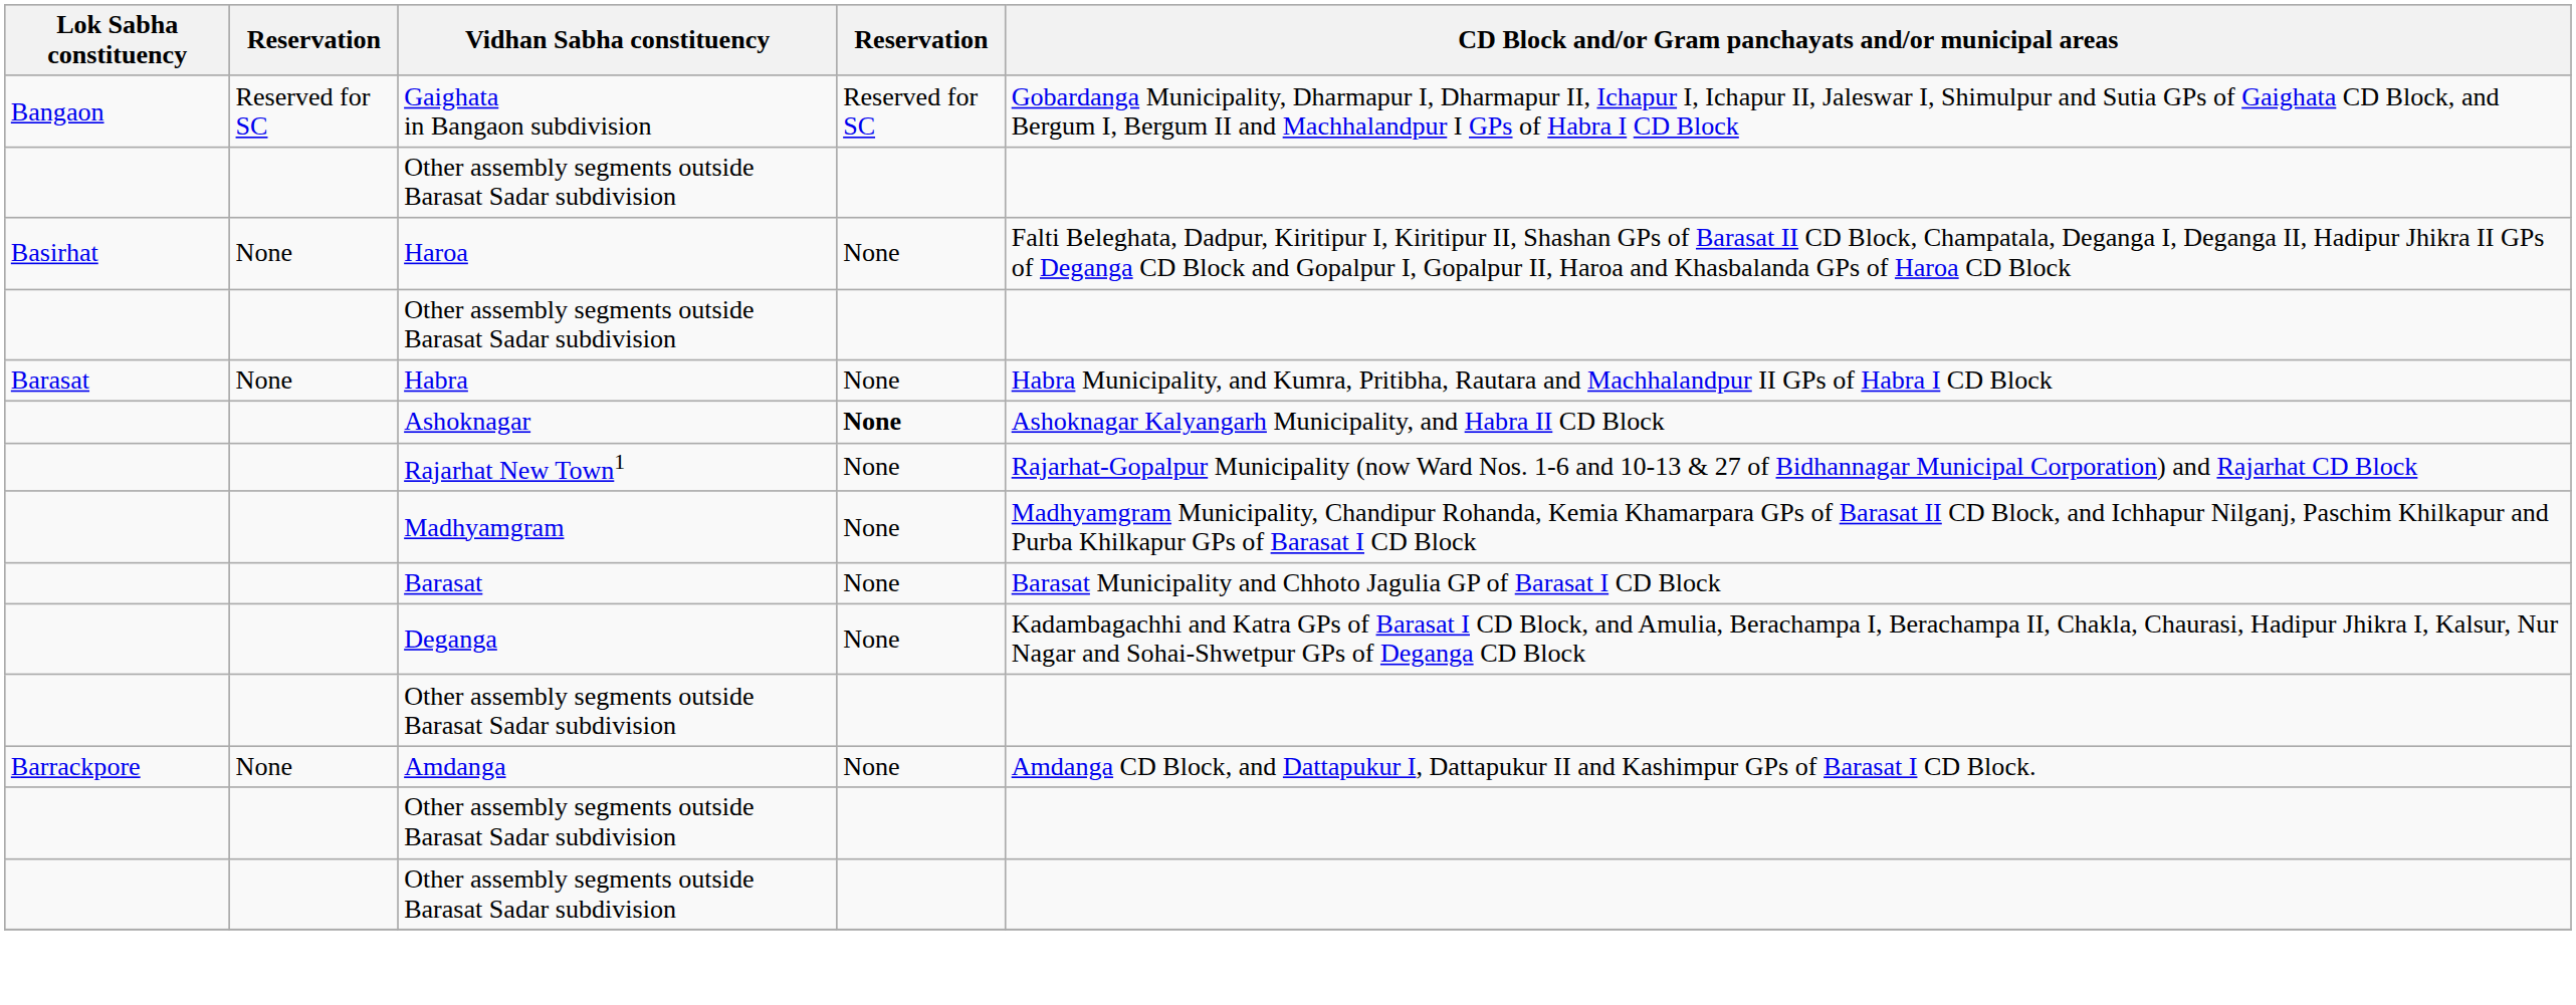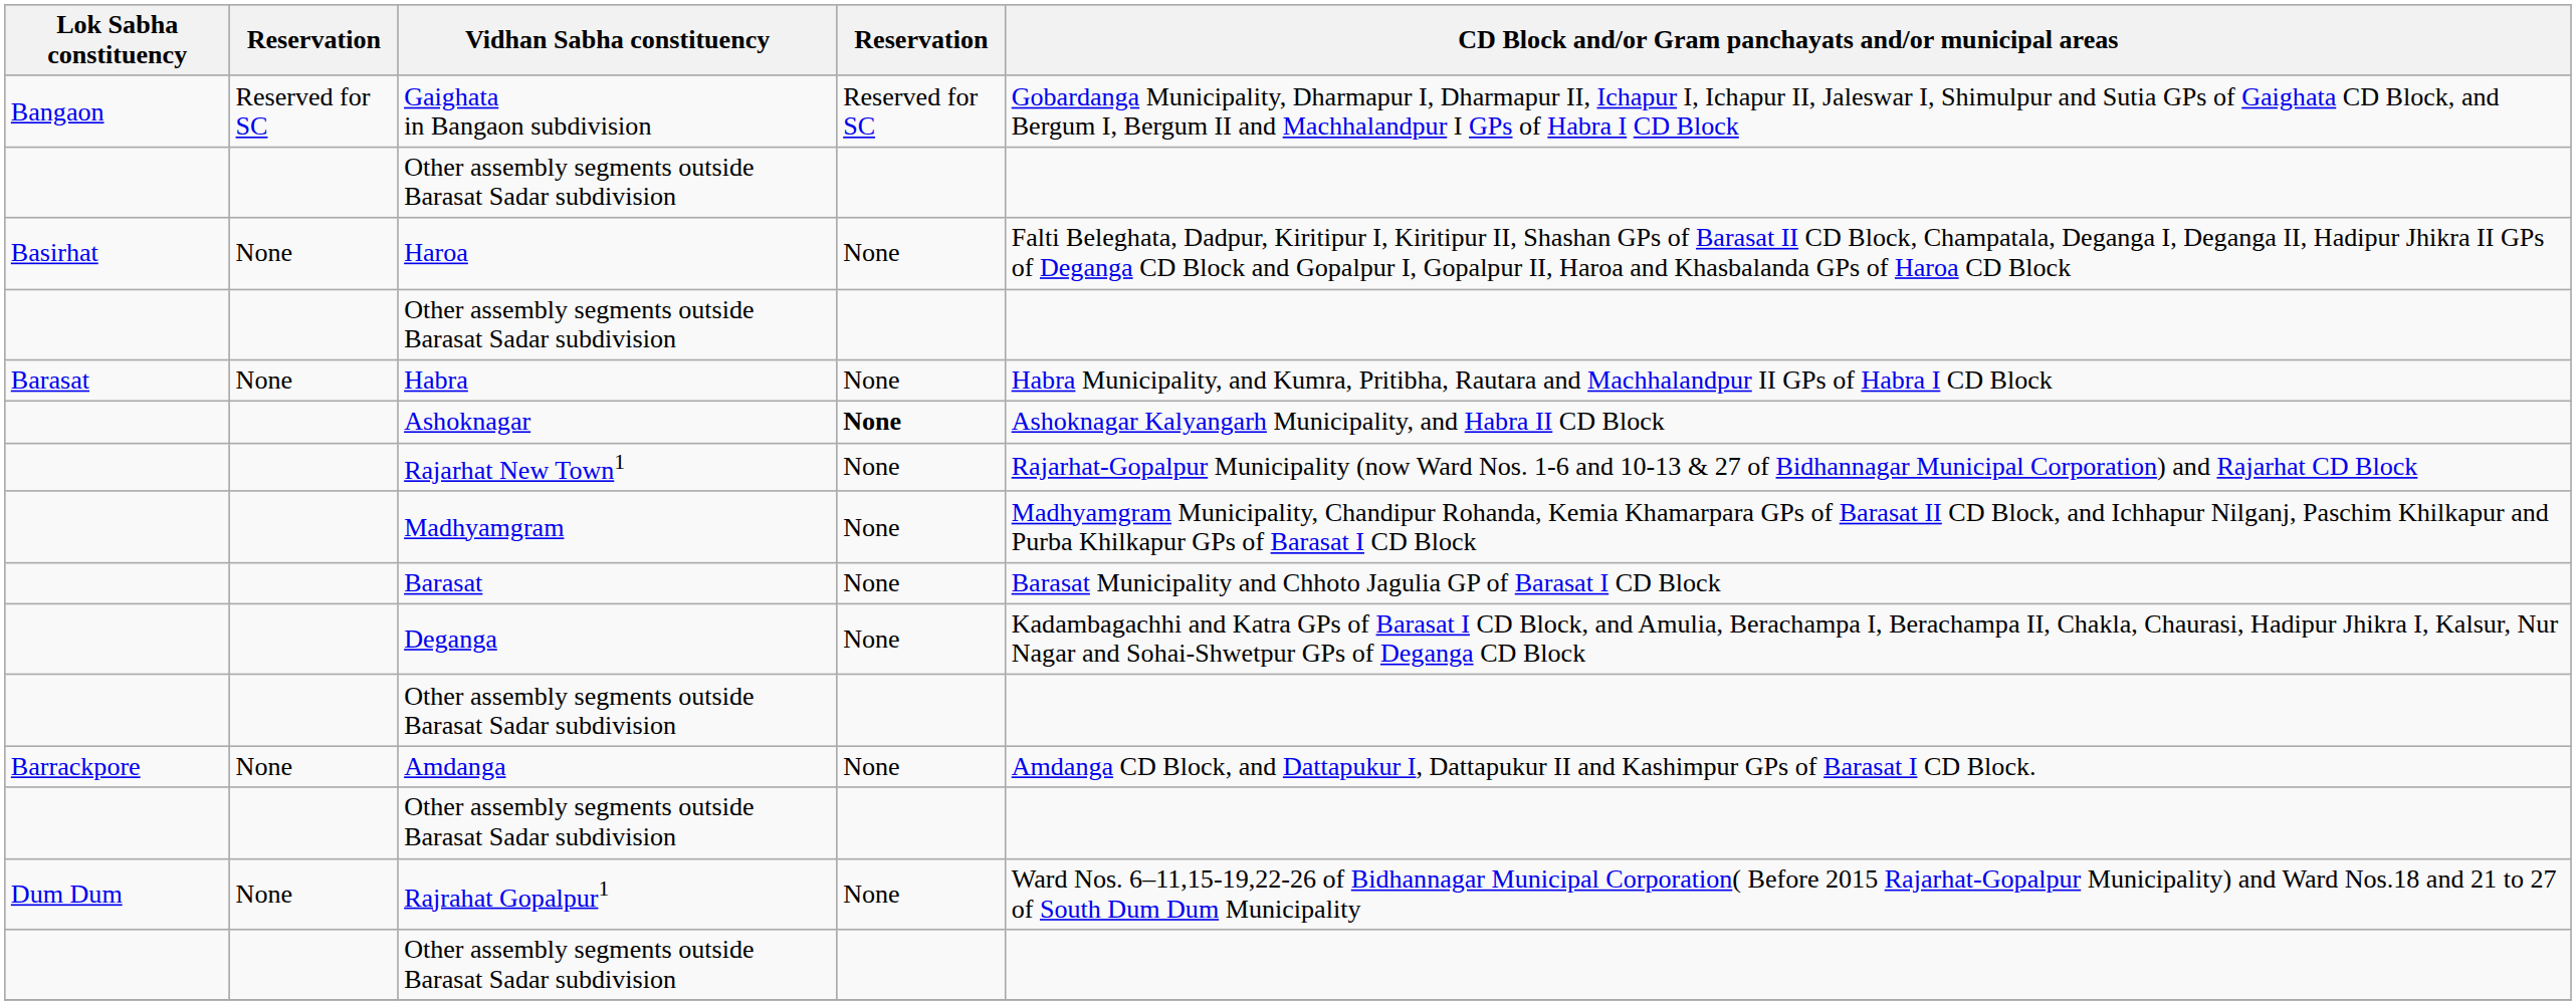 <table class="wikitable sortable">
 <tr>
 <th>Lok Sabha constituency</th>
 <th>Reservation</th>
 <th>Vidhan Sabha constituency</th>
 <th>Reservation</th>
 <th>CD Block and/or Gram panchayats and/or municipal areas</th>
 </tr>
 <tr>
 <td><a href='#'>Bangaon</a></td>
 <td>Reserved for <a href='#'>SC</a></td>
 <td><a href='#'>Gaighata</a><br>in Bangaon subdivision</td>
 <td>Reserved for <a href='#'>SC</a></td>
 <td><a href='#'>Gobardanga</a> Municipality, Dharmapur I, Dharmapur II, <a href='#'>Ichapur</a> I, Ichapur II, Jaleswar I, Shimulpur and Sutia GPs of <a href='#'>Gaighata</a> CD Block, and Bergum I, Bergum II and <a href='#'>Machhalandpur</a> I <a href='#'>GPs</a> of <a href='#'>Habra I</a> <a href='#'>CD Block</a></td>
 </tr>
 <tr>
 <td></td>
 <td></td>
 <td>Other assembly segments outside Barasat Sadar subdivision</td>
 <td></td>
 <td></td>
 </tr>
 <tr>
 <td><a href='#'>Basirhat</a></td>
 <td>None</td>
 <td><a href='#'>Haroa</a></td>
 <td>None</td>
 <td>Falti Beleghata, Dadpur, Kiritipur I, Kiritipur II, Shashan GPs of <a href='#'>Barasat II</a> CD Block, Champatala, Deganga I, Deganga II, Hadipur Jhikra II GPs of <a href='#'>Deganga</a> CD Block and Gopalpur I, Gopalpur II, Haroa and Khasbalanda GPs of <a href='#'>Haroa</a> CD Block</td>
 </tr>
 <tr>
 <td></td>
 <td></td>
 <td>Other assembly segments outside Barasat Sadar subdivision</td>
 <td></td>
 <td></td>
 </tr>
 <tr>
 <td><a href='#'>Barasat</a></td>
 <td>None</td>
 <td><a href='#'>Habra</a></td>
 <td>None</td>
 <td><a href='#'>Habra</a> Municipality, and Kumra, Pritibha, Rautara and <a href='#'>Machhalandpur</a> II GPs of <a href='#'>Habra I</a> CD Block</td>
 </tr>
 <tr>
 <td></td>
 <td></td>
 <td><a href='#'>Ashoknagar</a></td>
 <td><strong>None</strong></td>
 <td><a href='#'>Ashoknagar Kalyangarh</a> Municipality, and <a href='#'>Habra II</a> CD Block</td>
 </tr>
 <tr>
 <td></td>
 <td></td>
 <td><a href='#'>Rajarhat New Town</a><sup>1</sup></td>
 <td>None</td>
 <td><a href='#'>Rajarhat-Gopalpur</a> Municipality (now Ward Nos. 1-6 and 10-13 & 27 of <a href='#'>Bidhannagar Municipal Corporation</a>) and <a href='#'>Rajarhat CD Block</a></td>
 </tr>
 <tr>
 <td></td>
 <td></td>
 <td><a href='#'>Madhyamgram</a></td>
 <td>None</td>
 <td><a href='#'>Madhyamgram</a> Municipality, Chandipur Rohanda, Kemia Khamarpara GPs of <a href='#'>Barasat II</a> CD Block, and Ichhapur Nilganj, Paschim Khilkapur and Purba Khilkapur GPs of <a href='#'>Barasat I</a> CD Block</td>
 </tr>
 <tr>
 <td></td>
 <td></td>
 <td><a href='#'>Barasat</a></td>
 <td>None</td>
 <td><a href='#'>Barasat</a> Municipality and Chhoto Jagulia GP of <a href='#'>Barasat I</a> CD Block</td>
 </tr>
 <tr>
 <td></td>
 <td></td>
 <td><a href='#'>Deganga</a></td>
 <td>None</td>
 <td>Kadambagachhi and Katra GPs of <a href='#'>Barasat I</a> CD Block, and Amulia, Berachampa I, Berachampa II, Chakla, Chaurasi, Hadipur Jhikra I, Kalsur, Nur Nagar and Sohai-Shwetpur GPs of <a href='#'>Deganga</a> CD Block</td>
 </tr>
 <tr>
 <td></td>
 <td></td>
 <td>Other assembly segments outside Barasat Sadar subdivision</td>
 <td></td>
 <td></td>
 </tr>
 <tr>
 <td><a href='#'>Barrackpore</a></td>
 <td>None</td>
 <td><a href='#'>Amdanga</a></td>
 <td>None</td>
 <td><a href='#'>Amdanga</a> CD Block, and <a href='#'>Dattapukur I</a>, Dattapukur II and Kashimpur GPs of <a href='#'>Barasat I</a> CD Block.</td>
 </tr>
 <tr>
 <td></td>
 <td></td>
 <td>Other assembly segments outside Barasat Sadar subdivision</td>
 <td></td>
 <td></td>
 </tr>
 <tr>
+<td><a href='#'>Dum Dum</a></td>
+<td>None</td>
+<td><a href='#'>Rajrahat Gopalpur</a><sup>1</sup></td>
+<td>None</td>
+<td>Ward Nos. 6–11,15-19,22-26 of <a href='#'>Bidhannagar Municipal Corporation</a>( Before 2015 <a href='#'>Rajarhat-Gopalpur</a> Municipality) and Ward Nos.18 and 21 to 27 of <a href='#'>South Dum Dum</a> Municipality</td>
+</tr>
+<tr>
 <td></td>
 <td></td>
 <td>Other assembly segments outside Barasat Sadar subdivision</td>
 <td></td>
 <td></td>
 </tr>
 <tr>
 </tr>
 </table>
